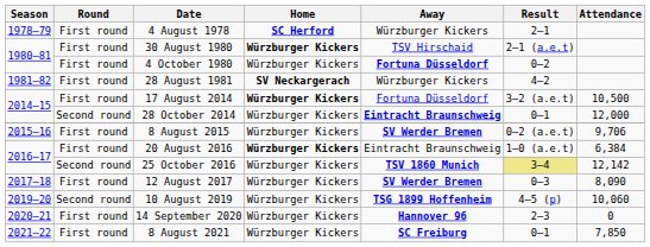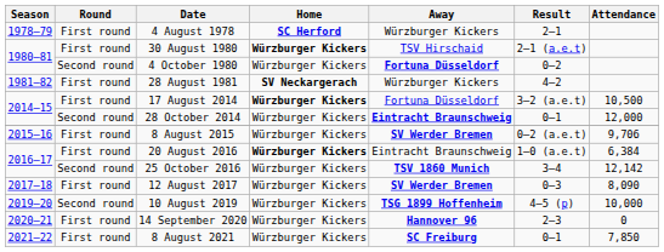 <table class="wikitable">
 <tr>
 <th>Season</th>
 <th>Round</th>
 <th>Date</th>
 <th>Home</th>
 <th>Away</th>
 <th>Result</th>
 <th>Attendance</th>
 </tr>
 <tr align="center">
 <td><a href='#'>1978–79</a></td>
 <td>First round</td>
 <td>4 August 1978</td>
 <td><strong><a href='#'>SC Herford</a></strong></td>
 <td>Würzburger Kickers</td>
 <td>2–1</td>
 <td></td>
 </tr>
 <tr align="center">
 <td rowspan=2><a href='#'>1980–81</a></td>
 <td>First round</td>
 <td>30 August 1980</td>
 <td><strong>Würzburger Kickers</strong></td>
 <td><a href='#'>TSV Hirschaid</a></td>
 <td>2–1 (<a href='#'>a.e.t</a>)</td>
 <td></td>
 </tr>
 <tr align="center">
-<td>First round</td>
+<td>Second round</td>
 <td>4 October 1980</td>
 <td>Würzburger Kickers</td>
 <td><strong><a href='#'>Fortuna Düsseldorf</a></strong></td>
 <td>0–2</td>
 <td></td>
 </tr>
 <tr align="center">
 <td><a href='#'>1981–82</a></td>
 <td>First round</td>
 <td>28 August 1981</td>
 <td><strong>SV Neckargerach</strong></td>
 <td>Würzburger Kickers</td>
 <td>4–2</td>
 <td></td>
 </tr>
 <tr align="center">
 <td rowspan=2><a href='#'>2014–15</a></td>
 <td>First round</td>
 <td>17 August 2014</td>
 <td><strong>Würzburger Kickers</strong></td>
 <td><a href='#'>Fortuna Düsseldorf</a></td>
 <td>3–2 (a.e.t)</td>
 <td>10,500</td>
 </tr>
 <tr align="center">
 <td>Second round</td>
 <td>28 October 2014</td>
 <td>Würzburger Kickers</td>
 <td><strong><a href='#'>Eintracht Braunschweig</a></strong></td>
 <td>0–1</td>
 <td>12,000</td>
 </tr>
 <tr>
 </tr>
 <tr align="center">
 <td><a href='#'>2015–16</a></td>
 <td>First round</td>
 <td>8 August 2015</td>
 <td>Würzburger Kickers</td>
 <td><strong><a href='#'>SV Werder Bremen</a></strong></td>
 <td>0–2 (a.e.t)</td>
 <td>9,706</td>
 </tr>
 <tr align="center">
 <td style="text-align:center;" rowspan="2"><a href='#'>2016–17</a></td>
 <td>First round</td>
 <td>20 August 2016</td>
 <td><strong>Würzburger Kickers</strong></td>
 <td>Eintracht Braunschweig</td>
 <td>1–0 (a.e.t)</td>
 <td>6,384</td>
 </tr>
 <tr align="center">
 <td>Second round</td>
 <td>25 October 2016</td>
 <td>Würzburger Kickers</td>
 <td><strong><a href='#'>TSV 1860 Munich</a></strong></td>
-<td style="background: khaki;">3–4</td>
+<td>3–4</td>
 <td>12,142</td>
 </tr>
 <tr align="center">
 <td><a href='#'>2017–18</a></td>
 <td>First round</td>
 <td>12 August 2017</td>
 <td>Würzburger Kickers</td>
 <td><strong><a href='#'>SV Werder Bremen</a></strong></td>
 <td>0–3</td>
 <td>8,090</td>
 </tr>
 <tr align="center">
 <td><a href='#'>2019–20</a></td>
 <td>Second round</td>
 <td>10 August 2019</td>
 <td>Würzburger Kickers</td>
 <td><strong><a href='#'>TSG 1899 Hoffenheim</a></strong></td>
 <td>4–5 (<a href='#'>p</a>)</td>
-<td>10,060</td>
+<td>10,000</td>
 </tr>
 <tr align="center">
 <td><a href='#'>2020–21</a></td>
 <td>First round</td>
 <td>14 September 2020</td>
 <td>Würzburger Kickers</td>
 <td><strong><a href='#'>Hannover 96</a></strong></td>
 <td>2–3</td>
 <td>0</td>
 </tr>
 <tr align="center">
 <td><a href='#'>2021–22</a></td>
 <td>First round</td>
 <td>8 August 2021</td>
 <td>Würzburger Kickers</td>
 <td><strong><a href='#'>SC Freiburg</a></strong></td>
 <td>0–1</td>
 <td>7,850</td>
 </tr>
 </table>
